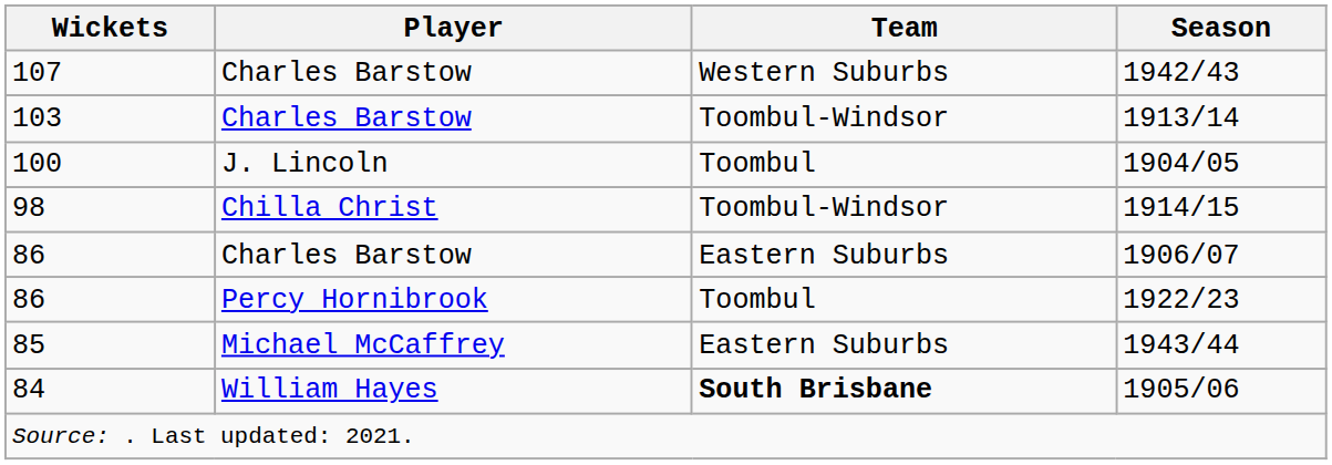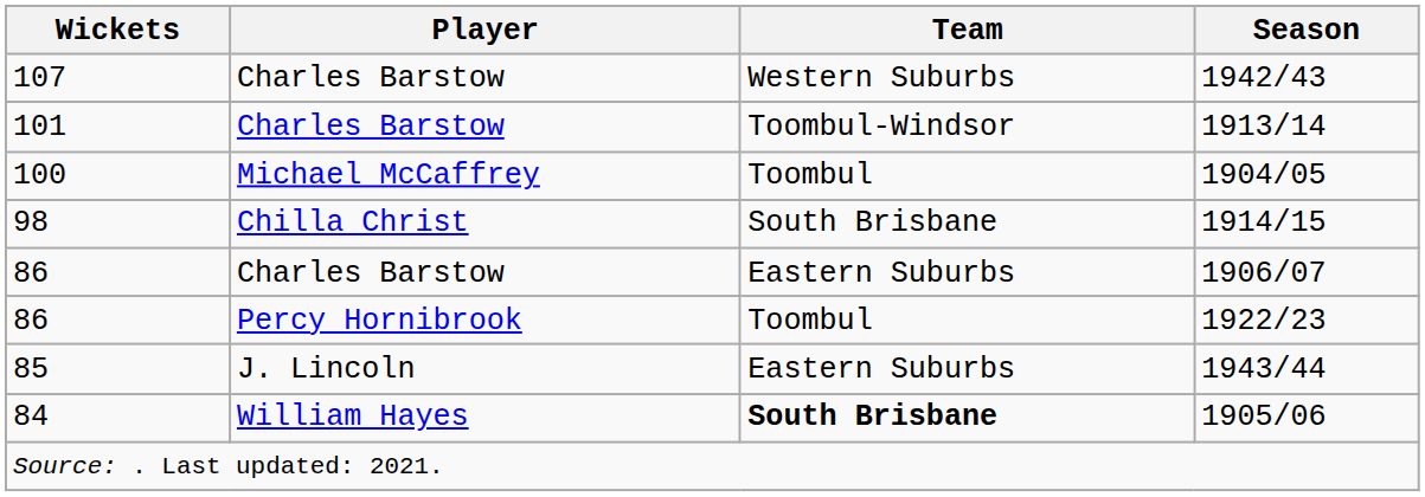 <table class="wikitable" style="width:70%">
 <tr>
 <th>Wickets</th>
 <th>Player</th>
 <th>Team</th>
 <th>Season</th>
 </tr>
 <tr>
 <td>107</td>
 <td>Charles Barstow</td>
 <td>Western Suburbs</td>
 <td>1942/43</td>
 </tr>
 <tr>
-<td>103</td>
+<td>101</td>
 <td><a href='#'>Charles Barstow</a></td>
 <td>Toombul-Windsor</td>
 <td>1913/14</td>
 </tr>
 <tr>
 <td>100</td>
-<td>J. Lincoln</td>
+<td><a href='#'>Michael McCaffrey</a></td>
 <td>Toombul</td>
 <td>1904/05</td>
 </tr>
 <tr>
 <td>98</td>
 <td><a href='#'>Chilla Christ</a></td>
-<td>Toombul-Windsor</td>
+<td>South Brisbane</td>
 <td>1914/15</td>
 </tr>
 <tr>
 <td>86</td>
 <td>Charles Barstow</td>
 <td>Eastern Suburbs</td>
 <td>1906/07</td>
 </tr>
 <tr>
 <td>86</td>
 <td><a href='#'>Percy Hornibrook</a></td>
 <td>Toombul</td>
 <td>1922/23</td>
 </tr>
 <tr>
 <td>85</td>
-<td><a href='#'>Michael McCaffrey</a></td>
+<td>J. Lincoln</td>
 <td>Eastern Suburbs</td>
 <td>1943/44</td>
 </tr>
 <tr>
 <td>84</td>
 <td><a href='#'>William Hayes</a></td>
 <td><strong>South Brisbane</strong></td>
 <td>1905/06</td>
 </tr>
 <tr>
 <td colspan=4><small><em>Source: </em>. Last updated: 2021.</small></td>
 </tr>
 </table>
